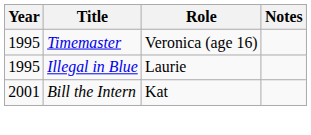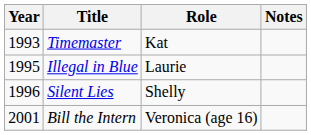 <table class="wikitable sortable">
 <tr>
 <th>Year</th>
 <th>Title</th>
 <th>Role</th>
 <th>Notes</th>
 </tr>
 <tr>
-<td>1995</td>
+<td>1993</td>
 <td><a href='#'><em>Timemaster</em></a></td>
-<td>Veronica (age 16)</td>
+<td>Kat</td>
 <td></td>
 </tr>
 <tr>
 <td>1995</td>
 <td><em><a href='#'>Illegal in Blue</a></em></td>
 <td>Laurie</td>
 <td></td>
 </tr>
 <tr>
+<td>1996</td>
+<td><em><a href='#'>Silent Lies</a></em></td>
+<td>Shelly</td>
+<td></td>
+</tr>
+<tr>
 <td>2001</td>
 <td><em>Bill the Intern</em></td>
-<td>Kat</td>
+<td>Veronica (age 16)</td>
 <td></td>
 </tr>
 </table>
